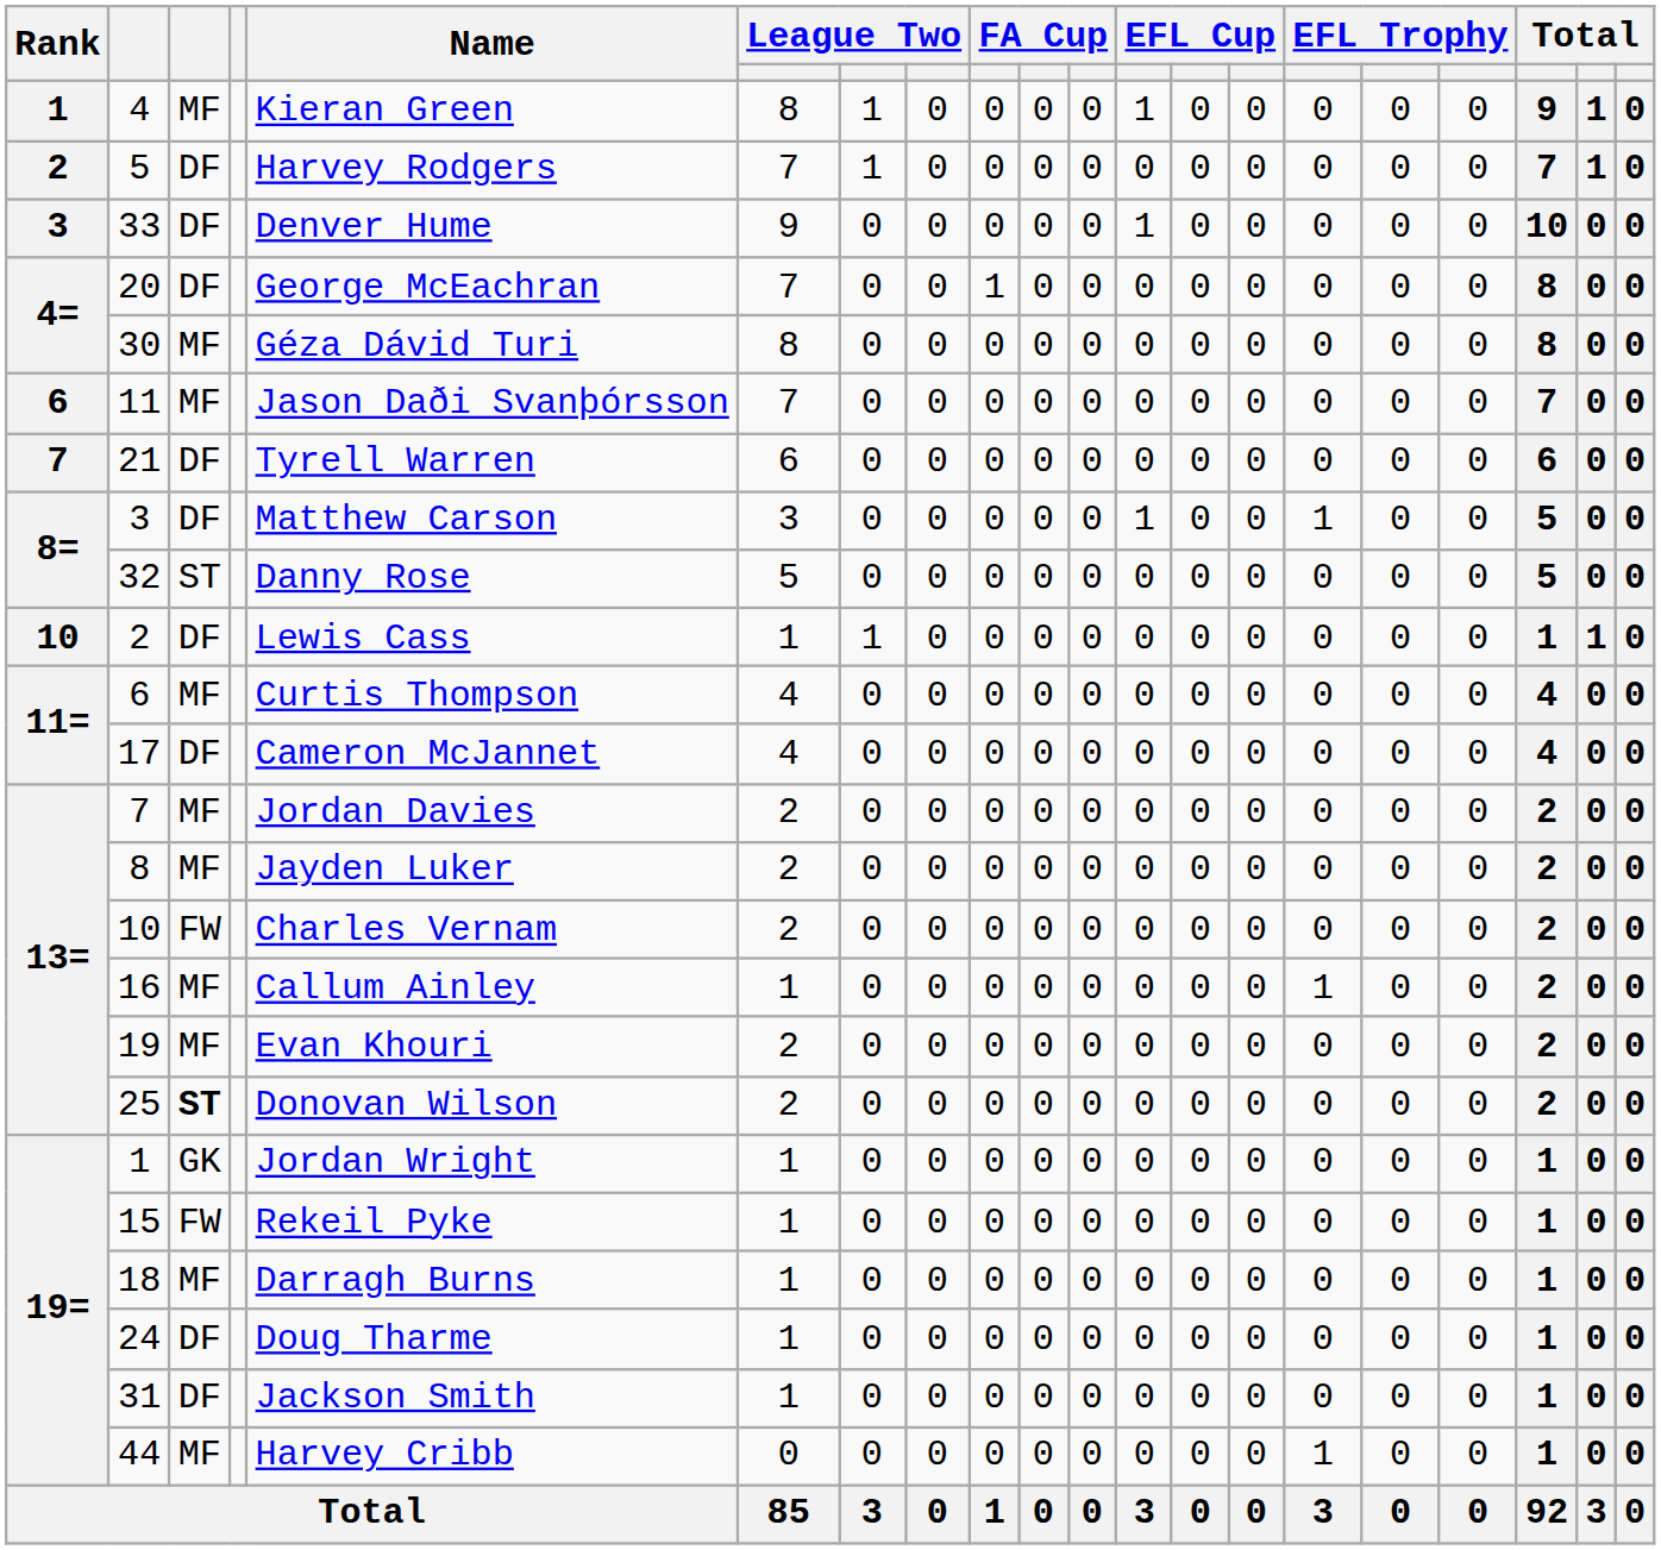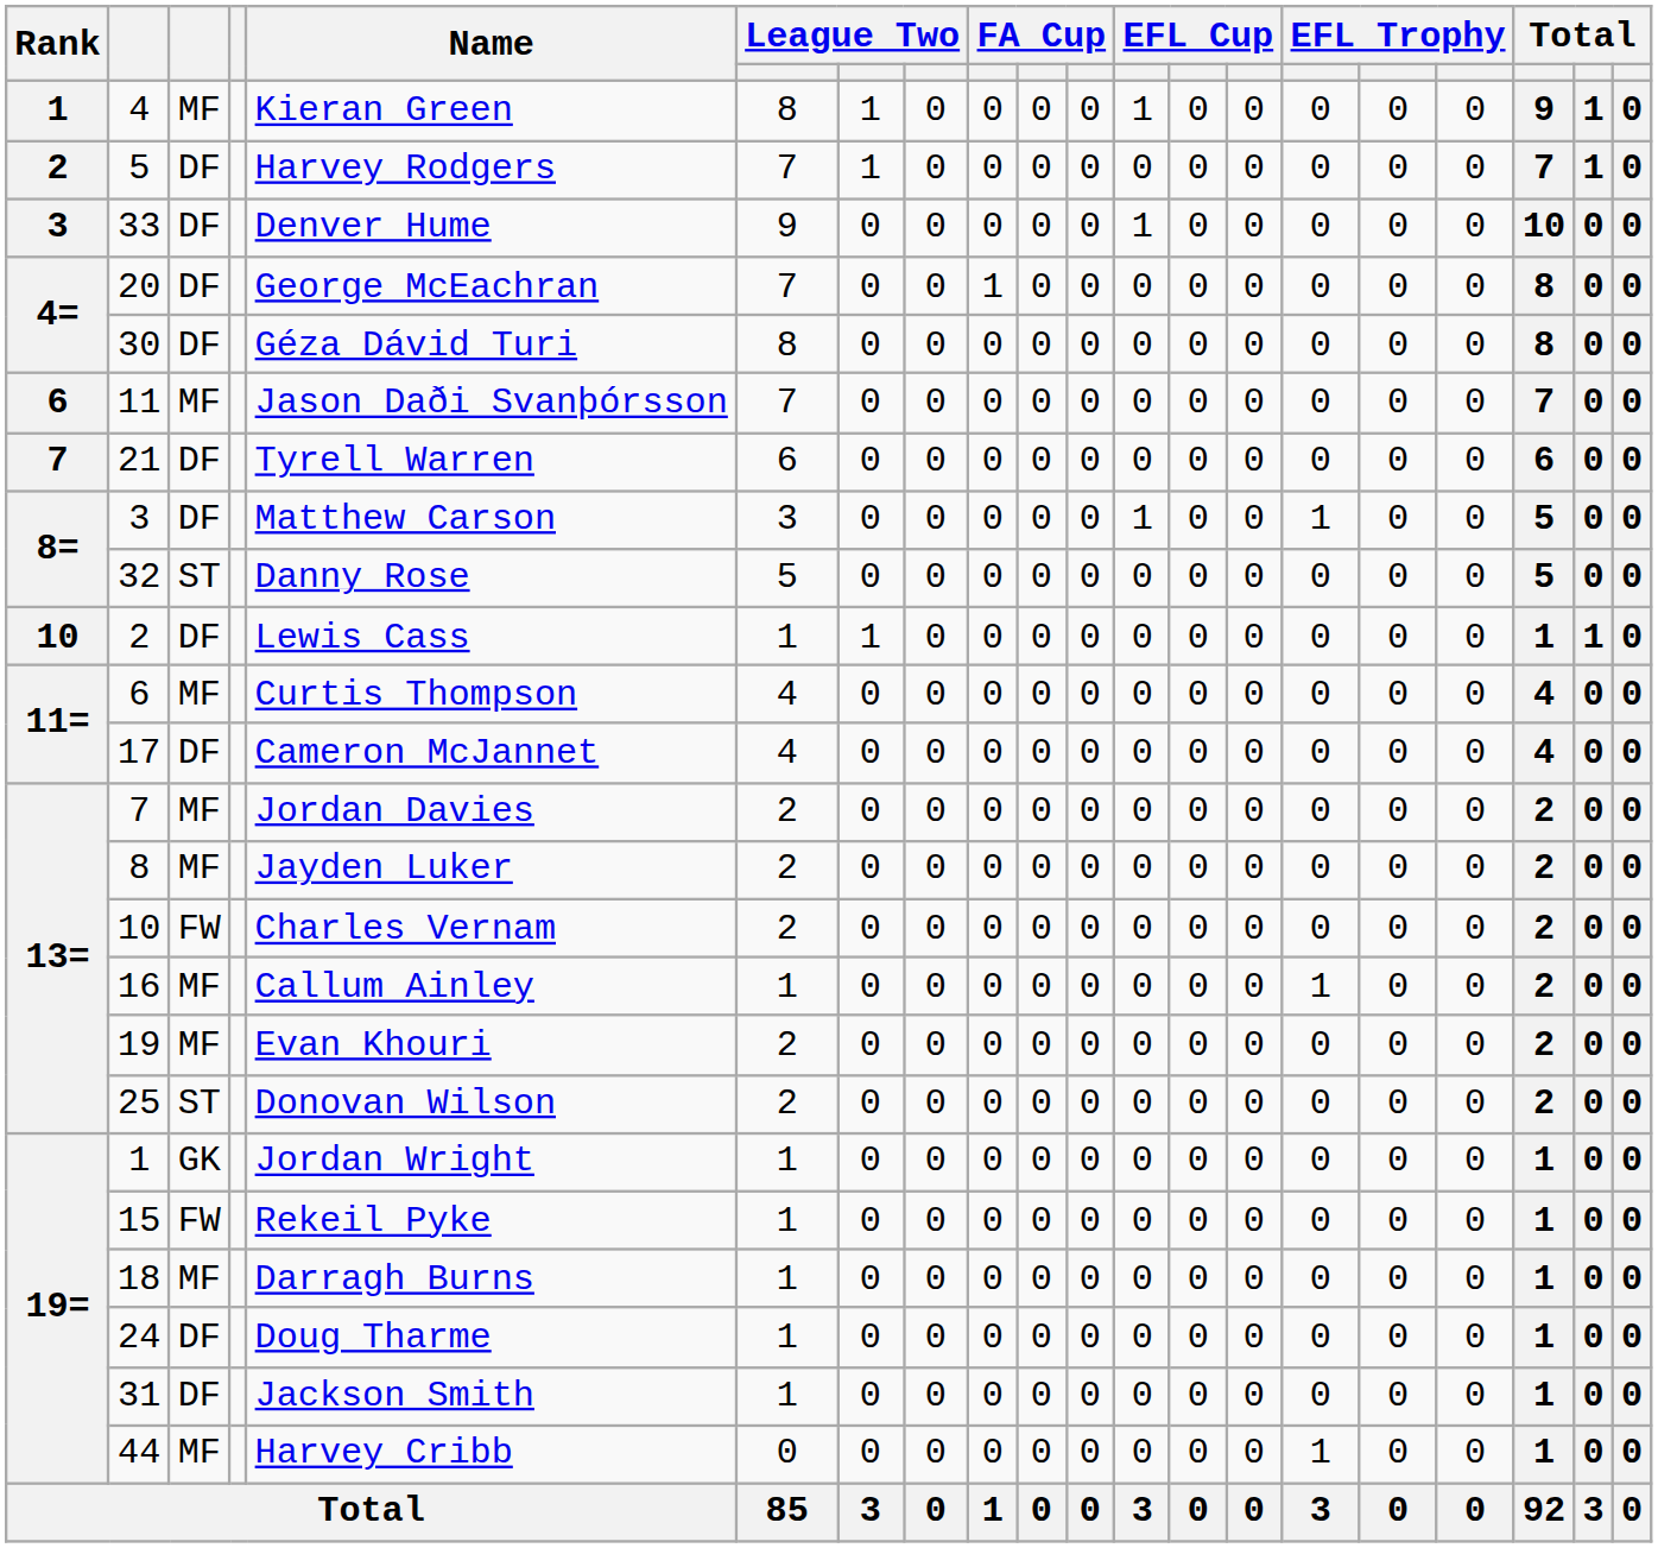 <table class="wikitable sortable" style="text-align:center;">
 <tr>
 <th rowspan="2">Rank</th>
 <th rowspan="2"></th>
 <th rowspan="2"></th>
 <th rowspan="2"></th>
 <th rowspan="2">Name</th>
 <th colspan="3"><a href='#'>League Two</a></th>
 <th colspan="3"><a href='#'>FA Cup</a></th>
 <th colspan="3"><a href='#'>EFL Cup</a></th>
 <th colspan="3"><a href='#'>EFL Trophy</a></th>
 <th colspan="3">Total</th>
 </tr>
 <tr>
 <th></th>
 <th></th>
 <th></th>
 <th></th>
 <th></th>
 <th></th>
 <th></th>
 <th></th>
 <th></th>
 <th></th>
 <th></th>
 <th></th>
 <th></th>
 <th></th>
 <th></th>
 </tr>
 <tr>
 <th rowspan="1">1</th>
 <td>4</td>
 <td>MF</td>
 <td></td>
 <td style="text-align:left;" data-sort-value="Green, Kieran"><a href='#'>Kieran Green</a></td>
 <td>8</td>
 <td>1</td>
 <td>0</td>
 <td>0</td>
 <td>0</td>
 <td>0</td>
 <td>1</td>
 <td>0</td>
 <td>0</td>
 <td>0</td>
 <td>0</td>
 <td>0</td>
 <th>9</th>
 <th>1</th>
 <th>0</th>
 </tr>
 <tr>
 <th rowspan="1">2</th>
 <td>5</td>
 <td>DF</td>
 <td></td>
 <td style="text-align:left;" data-sort-value="Rodgers, Harvey"><a href='#'>Harvey Rodgers</a></td>
 <td>7</td>
 <td>1</td>
 <td>0</td>
 <td>0</td>
 <td>0</td>
 <td>0</td>
 <td>0</td>
 <td>0</td>
 <td>0</td>
 <td>0</td>
 <td>0</td>
 <td>0</td>
 <th>7</th>
 <th>1</th>
 <th>0</th>
 </tr>
 <tr>
 <th rowspan="1">3</th>
 <td>33</td>
 <td>DF</td>
 <td></td>
 <td style="text-align:left;" data-sort-value="Hume, Denver"><a href='#'>Denver Hume</a></td>
 <td>9</td>
 <td>0</td>
 <td>0</td>
 <td>0</td>
 <td>0</td>
 <td>0</td>
 <td>1</td>
 <td>0</td>
 <td>0</td>
 <td>0</td>
 <td>0</td>
 <td>0</td>
 <th>10</th>
 <th>0</th>
 <th>0</th>
 </tr>
 <tr>
 <th rowspan="2">4=</th>
 <td>20</td>
 <td>DF</td>
 <td></td>
 <td style="text-align:left;" data-sort-value="McEachran, George"><a href='#'>George McEachran</a></td>
 <td>7</td>
 <td>0</td>
 <td>0</td>
 <td>1</td>
 <td>0</td>
 <td>0</td>
 <td>0</td>
 <td>0</td>
 <td>0</td>
 <td>0</td>
 <td>0</td>
 <td>0</td>
 <th>8</th>
 <th>0</th>
 <th>0</th>
 </tr>
 <tr>
 <td>30</td>
-<td>MF</td>
+<td>DF</td>
 <td></td>
 <td style="text-align:left;" data-sort-value="Turi, Géza Dávid"><a href='#'>Géza Dávid Turi</a></td>
 <td>8</td>
 <td>0</td>
 <td>0</td>
 <td>0</td>
 <td>0</td>
 <td>0</td>
 <td>0</td>
 <td>0</td>
 <td>0</td>
 <td>0</td>
 <td>0</td>
 <td>0</td>
 <th>8</th>
 <th>0</th>
 <th>0</th>
 </tr>
 <tr>
 <th rowspan="1">6</th>
 <td>11</td>
 <td>MF</td>
 <td></td>
 <td style="text-align:left;" data-sort-value="Svanþórsson, Jason"><a href='#'>Jason Daði Svanþórsson</a></td>
 <td>7</td>
 <td>0</td>
 <td>0</td>
 <td>0</td>
 <td>0</td>
 <td>0</td>
 <td>0</td>
 <td>0</td>
 <td>0</td>
 <td>0</td>
 <td>0</td>
 <td>0</td>
 <th>7</th>
 <th>0</th>
 <th>0</th>
 </tr>
 <tr>
 <th rowspan="1">7</th>
 <td>21</td>
 <td>DF</td>
 <td></td>
 <td style="text-align:left;" data-sort-value="Warren, Tyrell"><a href='#'>Tyrell Warren</a></td>
 <td>6</td>
 <td>0</td>
 <td>0</td>
 <td>0</td>
 <td>0</td>
 <td>0</td>
 <td>0</td>
 <td>0</td>
 <td>0</td>
 <td>0</td>
 <td>0</td>
 <td>0</td>
 <th>6</th>
 <th>0</th>
 <th>0</th>
 </tr>
 <tr>
 <th rowspan="2">8=</th>
 <td>3</td>
 <td>DF</td>
 <td></td>
 <td style="text-align:left;" data-sort-value="Carson, Matthew"><a href='#'>Matthew Carson</a></td>
 <td>3</td>
 <td>0</td>
 <td>0</td>
 <td>0</td>
 <td>0</td>
 <td>0</td>
 <td>1</td>
 <td>0</td>
 <td>0</td>
 <td>1</td>
 <td>0</td>
 <td>0</td>
 <th>5</th>
 <th>0</th>
 <th>0</th>
 </tr>
 <tr>
 <td>32</td>
 <td>ST</td>
 <td></td>
 <td style="text-align:left;" data-sort-value="Rose, Danny"><a href='#'>Danny Rose</a></td>
 <td>5</td>
 <td>0</td>
 <td>0</td>
 <td>0</td>
 <td>0</td>
 <td>0</td>
 <td>0</td>
 <td>0</td>
 <td>0</td>
 <td>0</td>
 <td>0</td>
 <td>0</td>
 <th>5</th>
 <th>0</th>
 <th>0</th>
 </tr>
 <tr>
 <th rowspan="1">10</th>
 <td>2</td>
 <td>DF</td>
 <td></td>
 <td style="text-align:left;" data-sort-value="Cass, Lewis"><a href='#'>Lewis Cass</a></td>
 <td>1</td>
 <td>1</td>
 <td>0</td>
 <td>0</td>
 <td>0</td>
 <td>0</td>
 <td>0</td>
 <td>0</td>
 <td>0</td>
 <td>0</td>
 <td>0</td>
 <td>0</td>
 <th>1</th>
 <th>1</th>
 <th>0</th>
 </tr>
 <tr>
 <th rowspan="2">11=</th>
 <td>6</td>
 <td>MF</td>
 <td></td>
 <td style="text-align:left;" data-sort-value="Thompson, Curtis"><a href='#'>Curtis Thompson</a></td>
 <td>4</td>
 <td>0</td>
 <td>0</td>
 <td>0</td>
 <td>0</td>
 <td>0</td>
 <td>0</td>
 <td>0</td>
 <td>0</td>
 <td>0</td>
 <td>0</td>
 <td>0</td>
 <th>4</th>
 <th>0</th>
 <th>0</th>
 </tr>
 <tr>
 <td>17</td>
 <td>DF</td>
 <td></td>
 <td style="text-align:left;" data-sort-value="McJannet, Cameron"><a href='#'>Cameron McJannet</a></td>
 <td>4</td>
 <td>0</td>
 <td>0</td>
 <td>0</td>
 <td>0</td>
 <td>0</td>
 <td>0</td>
 <td>0</td>
 <td>0</td>
 <td>0</td>
 <td>0</td>
 <td>0</td>
 <th>4</th>
 <th>0</th>
 <th>0</th>
 </tr>
 <tr>
 <th rowspan="6">13=</th>
 <td>7</td>
 <td>MF</td>
 <td></td>
 <td style="text-align:left;" data-sort-value="Davies, Jordan"><a href='#'>Jordan Davies</a></td>
 <td>2</td>
 <td>0</td>
 <td>0</td>
 <td>0</td>
 <td>0</td>
 <td>0</td>
 <td>0</td>
 <td>0</td>
 <td>0</td>
 <td>0</td>
 <td>0</td>
 <td>0</td>
 <th>2</th>
 <th>0</th>
 <th>0</th>
 </tr>
 <tr>
 <td>8</td>
 <td>MF</td>
 <td></td>
 <td style="text-align:left;" data-sort-value="Luker, Jayden"><a href='#'>Jayden Luker</a></td>
 <td>2</td>
 <td>0</td>
 <td>0</td>
 <td>0</td>
 <td>0</td>
 <td>0</td>
 <td>0</td>
 <td>0</td>
 <td>0</td>
 <td>0</td>
 <td>0</td>
 <td>0</td>
 <th>2</th>
 <th>0</th>
 <th>0</th>
 </tr>
 <tr>
 <td>10</td>
 <td>FW</td>
 <td></td>
 <td style="text-align:left;" data-sort-value="Vernam, Charles"><a href='#'>Charles Vernam</a></td>
 <td>2</td>
 <td>0</td>
 <td>0</td>
 <td>0</td>
 <td>0</td>
 <td>0</td>
 <td>0</td>
 <td>0</td>
 <td>0</td>
 <td>0</td>
 <td>0</td>
 <td>0</td>
 <th>2</th>
 <th>0</th>
 <th>0</th>
 </tr>
 <tr>
 <td>16</td>
 <td>MF</td>
 <td></td>
 <td style="text-align:left;" data-sort-value="Ainley, Callum"><a href='#'>Callum Ainley</a></td>
 <td>1</td>
 <td>0</td>
 <td>0</td>
 <td>0</td>
 <td>0</td>
 <td>0</td>
 <td>0</td>
 <td>0</td>
 <td>0</td>
 <td>1</td>
 <td>0</td>
 <td>0</td>
 <th>2</th>
 <th>0</th>
 <th>0</th>
 </tr>
 <tr>
 <td>19</td>
 <td>MF</td>
 <td></td>
 <td style="text-align:left;" data-sort-value="Khouri, Evan"><a href='#'>Evan Khouri</a></td>
 <td>2</td>
 <td>0</td>
 <td>0</td>
 <td>0</td>
 <td>0</td>
 <td>0</td>
 <td>0</td>
 <td>0</td>
 <td>0</td>
 <td>0</td>
 <td>0</td>
 <td>0</td>
 <th>2</th>
 <th>0</th>
 <th>0</th>
 </tr>
 <tr>
 <td>25</td>
-<td><strong>ST</strong></td>
+<td>ST</td>
 <td></td>
 <td style="text-align:left;" data-sort-value="Wilson, Donovan"><a href='#'>Donovan Wilson</a></td>
 <td>2</td>
 <td>0</td>
 <td>0</td>
 <td>0</td>
 <td>0</td>
 <td>0</td>
 <td>0</td>
 <td>0</td>
 <td>0</td>
 <td>0</td>
 <td>0</td>
 <td>0</td>
 <th>2</th>
 <th>0</th>
 <th>0</th>
 </tr>
 <tr>
 <th rowspan="6">19=</th>
 <td>1</td>
 <td>GK</td>
 <td></td>
 <td style="text-align:left;" data-sort-value="Wright, Jordan"><a href='#'>Jordan Wright</a></td>
 <td>1</td>
 <td>0</td>
 <td>0</td>
 <td>0</td>
 <td>0</td>
 <td>0</td>
 <td>0</td>
 <td>0</td>
 <td>0</td>
 <td>0</td>
 <td>0</td>
 <td>0</td>
 <th>1</th>
 <th>0</th>
 <th>0</th>
 </tr>
 <tr>
 <td>15</td>
 <td>FW</td>
 <td></td>
 <td style="text-align:left;" data-sort-value="Pyke, Rekeil"><a href='#'>Rekeil Pyke</a></td>
 <td>1</td>
 <td>0</td>
 <td>0</td>
 <td>0</td>
 <td>0</td>
 <td>0</td>
 <td>0</td>
 <td>0</td>
 <td>0</td>
 <td>0</td>
 <td>0</td>
 <td>0</td>
 <th>1</th>
 <th>0</th>
 <th>0</th>
 </tr>
 <tr>
 <td>18</td>
 <td>MF</td>
 <td></td>
 <td style="text-align:left;" data-sort-value="Burns, Darragh"><a href='#'>Darragh Burns</a></td>
 <td>1</td>
 <td>0</td>
 <td>0</td>
 <td>0</td>
 <td>0</td>
 <td>0</td>
 <td>0</td>
 <td>0</td>
 <td>0</td>
 <td>0</td>
 <td>0</td>
 <td>0</td>
 <th>1</th>
 <th>0</th>
 <th>0</th>
 </tr>
 <tr>
 <td>24</td>
 <td>DF</td>
 <td></td>
 <td style="text-align:left;" data-sort-value="Tharme, Doug"><a href='#'>Doug Tharme</a></td>
 <td>1</td>
 <td>0</td>
 <td>0</td>
 <td>0</td>
 <td>0</td>
 <td>0</td>
 <td>0</td>
 <td>0</td>
 <td>0</td>
 <td>0</td>
 <td>0</td>
 <td>0</td>
 <th>1</th>
 <th>0</th>
 <th>0</th>
 </tr>
 <tr>
 <td>31</td>
 <td>DF</td>
 <td></td>
 <td style="text-align:left;" data-sort-value="Smith, Jackson"><a href='#'>Jackson Smith</a></td>
 <td>1</td>
 <td>0</td>
 <td>0</td>
 <td>0</td>
 <td>0</td>
 <td>0</td>
 <td>0</td>
 <td>0</td>
 <td>0</td>
 <td>0</td>
 <td>0</td>
 <td>0</td>
 <th>1</th>
 <th>0</th>
 <th>0</th>
 </tr>
 <tr>
 <td>44</td>
 <td>MF</td>
 <td></td>
 <td style="text-align:left;" data-sort-value="Cribb, Harvey"><a href='#'>Harvey Cribb</a></td>
 <td>0</td>
 <td>0</td>
 <td>0</td>
 <td>0</td>
 <td>0</td>
 <td>0</td>
 <td>0</td>
 <td>0</td>
 <td>0</td>
 <td>1</td>
 <td>0</td>
 <td>0</td>
 <th>1</th>
 <th>0</th>
 <th>0</th>
 </tr>
 <tr>
 <th colspan="5">Total</th>
 <th>85</th>
 <th>3</th>
 <th>0</th>
 <th>1</th>
 <th>0</th>
 <th>0</th>
 <th>3</th>
 <th>0</th>
 <th>0</th>
 <th>3</th>
 <th>0</th>
 <th>0</th>
 <th>92</th>
 <th>3</th>
 <th>0</th>
 </tr>
 </table>
